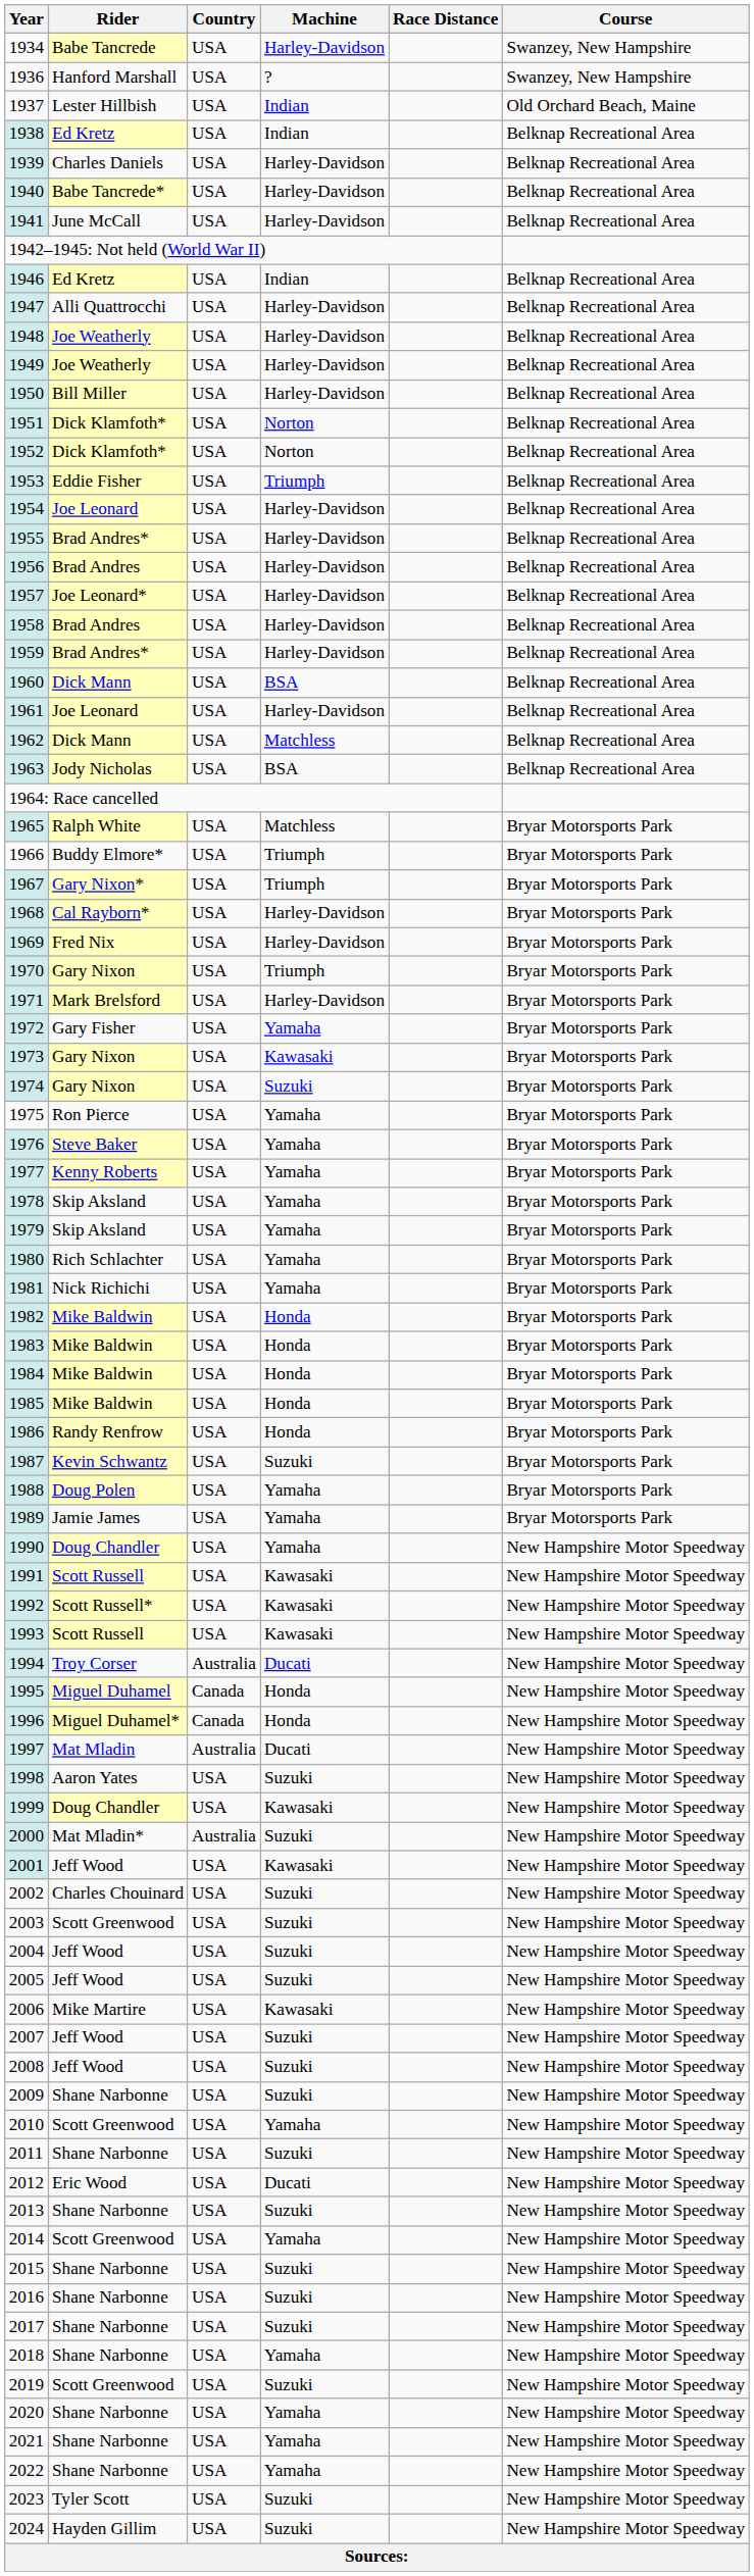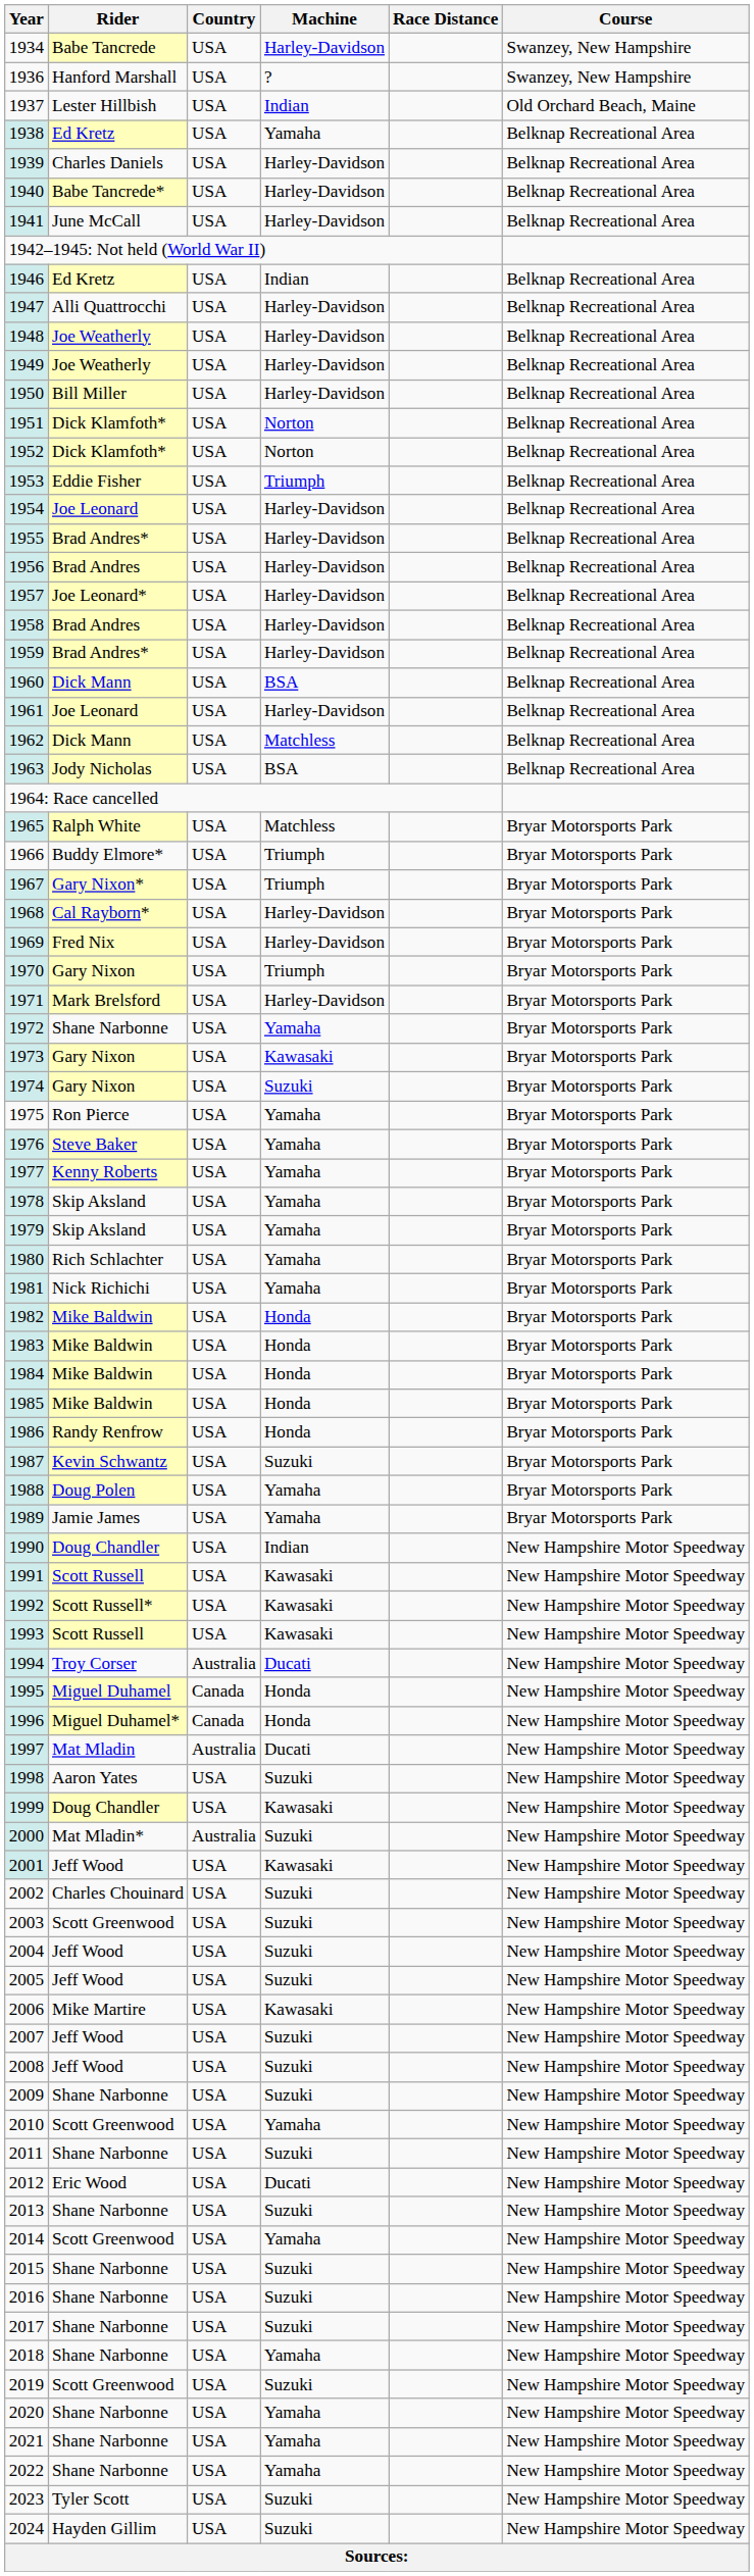 <table class="wikitable sortable" style="font-size: 85%;">
 <tr>
 <th>Year</th>
 <th>Rider</th>
 <th>Country</th>
 <th>Machine</th>
 <th>Race Distance</th>
 <th>Course</th>
 </tr>
 <tr>
 <td>1934</td>
 <td style="background:#ffffbb;">Babe Tancrede</td>
 <td>USA</td>
 <td><a href='#'>Harley-Davidson</a></td>
 <td></td>
 <td> Swanzey, New Hampshire</td>
 </tr>
 <tr>
 <td>1936</td>
 <td>Hanford Marshall</td>
 <td>USA</td>
 <td>?</td>
 <td></td>
 <td> Swanzey, New Hampshire</td>
 </tr>
 <tr>
 <td>1937</td>
 <td>Lester Hillbish</td>
 <td>USA</td>
 <td><a href='#'>Indian</a></td>
 <td></td>
 <td> Old Orchard Beach, Maine</td>
 </tr>
 <tr>
 <td style="background:#cfecec;">1938</td>
 <td style="background:#ffffbb;"><a href='#'>Ed Kretz</a></td>
 <td>USA</td>
-<td>Indian</td>
+<td>Yamaha</td>
 <td></td>
 <td> Belknap Recreational Area</td>
 </tr>
 <tr>
 <td style="background:#cfecec;">1939</td>
 <td>Charles Daniels</td>
 <td>USA</td>
 <td>Harley-Davidson</td>
 <td></td>
 <td> Belknap Recreational Area</td>
 </tr>
 <tr>
 <td style="background:#cfecec;">1940</td>
 <td style="background:#ffffbb;">Babe Tancrede*</td>
 <td>USA</td>
 <td>Harley-Davidson</td>
 <td></td>
 <td> Belknap Recreational Area</td>
 </tr>
 <tr>
 <td style="background:#cfecec;">1941</td>
 <td>June McCall</td>
 <td>USA</td>
 <td>Harley-Davidson</td>
 <td></td>
 <td> Belknap Recreational Area</td>
 </tr>
 <tr>
 <td colspan=5>1942–1945: Not held (<a href='#'>World War II</a>)</td>
 </tr>
 <tr>
 <td style="background:#cfecec;">1946</td>
 <td style="background:#ffffbb;">Ed Kretz</td>
 <td>USA</td>
 <td>Indian</td>
 <td></td>
 <td> Belknap Recreational Area</td>
 </tr>
 <tr>
 <td style="background:#cfecec;">1947</td>
 <td>Alli Quattrocchi</td>
 <td>USA</td>
 <td>Harley-Davidson</td>
 <td></td>
 <td> Belknap Recreational Area</td>
 </tr>
 <tr>
 <td style="background:#cfecec;">1948</td>
 <td style="background:#ffffbb;"><a href='#'>Joe Weatherly</a></td>
 <td>USA</td>
 <td>Harley-Davidson</td>
 <td></td>
 <td> Belknap Recreational Area</td>
 </tr>
 <tr>
 <td style="background:#cfecec;">1949</td>
 <td style="background:#ffffbb;">Joe Weatherly</td>
 <td>USA</td>
 <td>Harley-Davidson</td>
 <td></td>
 <td> Belknap Recreational Area</td>
 </tr>
 <tr>
 <td style="background:#cfecec;">1950</td>
 <td style="background:#ffffbb;">Bill Miller</td>
 <td>USA</td>
 <td>Harley-Davidson</td>
 <td></td>
 <td> Belknap Recreational Area</td>
 </tr>
 <tr>
 <td style="background:#cfecec;">1951</td>
 <td style="background:#ffffbb;">Dick Klamfoth*</td>
 <td>USA</td>
 <td><a href='#'>Norton</a></td>
 <td></td>
 <td> Belknap Recreational Area</td>
 </tr>
 <tr>
 <td style="background:#cfecec;">1952</td>
 <td style="background:#ffffbb;">Dick Klamfoth*</td>
 <td>USA</td>
 <td>Norton</td>
 <td></td>
 <td> Belknap Recreational Area</td>
 </tr>
 <tr>
 <td style="background:#cfecec;">1953</td>
 <td style="background:#ffffbb;">Eddie Fisher</td>
 <td>USA</td>
 <td><a href='#'>Triumph</a></td>
 <td></td>
 <td> Belknap Recreational Area</td>
 </tr>
 <tr>
 <td style="background:#cfecec;">1954</td>
 <td style="background:#ffffbb;"><a href='#'>Joe Leonard</a></td>
 <td>USA</td>
 <td>Harley-Davidson</td>
 <td></td>
 <td> Belknap Recreational Area</td>
 </tr>
 <tr>
 <td style="background:#cfecec;">1955</td>
 <td style="background:#ffffbb;">Brad Andres*</td>
 <td>USA</td>
 <td>Harley-Davidson</td>
 <td></td>
 <td> Belknap Recreational Area</td>
 </tr>
 <tr>
 <td style="background:#cfecec;">1956</td>
 <td style="background:#ffffbb;">Brad Andres</td>
 <td>USA</td>
 <td>Harley-Davidson</td>
 <td></td>
 <td> Belknap Recreational Area</td>
 </tr>
 <tr>
 <td style="background:#cfecec;">1957</td>
 <td style="background:#ffffbb;">Joe Leonard*</td>
 <td>USA</td>
 <td>Harley-Davidson</td>
 <td></td>
 <td> Belknap Recreational Area</td>
 </tr>
 <tr>
 <td style="background:#cfecec;">1958</td>
 <td style="background:#ffffbb;">Brad Andres</td>
 <td>USA</td>
 <td>Harley-Davidson</td>
 <td></td>
 <td> Belknap Recreational Area</td>
 </tr>
 <tr>
 <td style="background:#cfecec;">1959</td>
 <td style="background:#ffffbb;">Brad Andres*</td>
 <td>USA</td>
 <td>Harley-Davidson</td>
 <td></td>
 <td> Belknap Recreational Area</td>
 </tr>
 <tr>
 <td style="background:#cfecec;">1960</td>
 <td style="background:#ffffbb;"><a href='#'>Dick Mann</a></td>
 <td>USA</td>
 <td><a href='#'>BSA</a></td>
 <td></td>
 <td> Belknap Recreational Area</td>
 </tr>
 <tr>
 <td style="background:#cfecec;">1961</td>
 <td style="background:#ffffbb;">Joe Leonard</td>
 <td>USA</td>
 <td>Harley-Davidson</td>
 <td></td>
 <td> Belknap Recreational Area</td>
 </tr>
 <tr>
 <td style="background:#cfecec;">1962</td>
 <td style="background:#ffffbb;">Dick Mann</td>
 <td>USA</td>
 <td><a href='#'>Matchless</a></td>
 <td></td>
 <td> Belknap Recreational Area</td>
 </tr>
 <tr>
 <td style="background:#cfecec;">1963</td>
 <td style="background:#ffffbb;">Jody Nicholas</td>
 <td>USA</td>
 <td>BSA</td>
 <td></td>
 <td> Belknap Recreational Area</td>
 </tr>
 <tr>
 <td colspan=5>1964: Race cancelled</td>
 </tr>
 <tr>
 <td style="background:#cfecec;">1965</td>
 <td style="background:#ffffbb;">Ralph White</td>
 <td>USA</td>
 <td>Matchless</td>
 <td></td>
 <td> Bryar Motorsports Park</td>
 </tr>
 <tr>
 <td>1966</td>
 <td>Buddy Elmore*</td>
 <td>USA</td>
 <td>Triumph</td>
 <td></td>
 <td> Bryar Motorsports Park</td>
 </tr>
 <tr>
 <td style="background:#cfecec;">1967</td>
 <td style="background:#ffffbb;"><a href='#'>Gary Nixon</a>*</td>
 <td>USA</td>
 <td>Triumph</td>
 <td></td>
 <td> Bryar Motorsports Park</td>
 </tr>
 <tr>
 <td style="background:#cfecec;">1968</td>
 <td style="background:#ffffbb;"><a href='#'>Cal Rayborn</a>*</td>
 <td>USA</td>
 <td>Harley-Davidson</td>
 <td></td>
 <td> Bryar Motorsports Park</td>
 </tr>
 <tr>
 <td style="background:#cfecec;">1969</td>
 <td style="background:#ffffbb;">Fred Nix</td>
 <td>USA</td>
 <td>Harley-Davidson</td>
 <td></td>
 <td> Bryar Motorsports Park</td>
 </tr>
 <tr>
 <td style="background:#cfecec;">1970</td>
 <td style="background:#ffffbb;">Gary Nixon</td>
 <td>USA</td>
 <td>Triumph</td>
 <td></td>
 <td> Bryar Motorsports Park</td>
 </tr>
 <tr>
 <td style="background:#cfecec;">1971</td>
 <td style="background:#ffffbb;">Mark Brelsford</td>
 <td>USA</td>
 <td>Harley-Davidson</td>
 <td></td>
 <td> Bryar Motorsports Park</td>
 </tr>
 <tr>
 <td style="background:#cfecec;">1972</td>
-<td>Gary Fisher</td>
+<td>Shane Narbonne</td>
 <td>USA</td>
 <td><a href='#'>Yamaha</a></td>
 <td></td>
 <td> Bryar Motorsports Park</td>
 </tr>
 <tr>
 <td style="background:#cfecec;">1973</td>
 <td style="background:#ffffbb;">Gary Nixon</td>
 <td>USA</td>
 <td><a href='#'>Kawasaki</a></td>
 <td></td>
 <td> Bryar Motorsports Park</td>
 </tr>
 <tr>
 <td style="background:#cfecec;">1974</td>
 <td style="background:#ffffbb;">Gary Nixon</td>
 <td>USA</td>
 <td><a href='#'>Suzuki</a></td>
 <td></td>
 <td> Bryar Motorsports Park</td>
 </tr>
 <tr>
 <td>1975</td>
 <td>Ron Pierce</td>
 <td>USA</td>
 <td>Yamaha</td>
 <td></td>
 <td> Bryar Motorsports Park</td>
 </tr>
 <tr>
 <td style="background:#cfecec;">1976</td>
 <td style="background:#ffffbb;"><a href='#'>Steve Baker</a></td>
 <td>USA</td>
 <td>Yamaha</td>
 <td></td>
 <td> Bryar Motorsports Park</td>
 </tr>
 <tr>
 <td style="background:#cfecec;">1977</td>
 <td style="background:#ffffbb;"><a href='#'>Kenny Roberts</a></td>
 <td>USA</td>
 <td>Yamaha</td>
 <td></td>
 <td> Bryar Motorsports Park</td>
 </tr>
 <tr>
 <td style="background:#cfecec;">1978</td>
 <td>Skip Aksland</td>
 <td>USA</td>
 <td>Yamaha</td>
 <td></td>
 <td> Bryar Motorsports Park</td>
 </tr>
 <tr>
 <td style="background:#cfecec;">1979</td>
 <td>Skip Aksland</td>
 <td>USA</td>
 <td>Yamaha</td>
 <td></td>
 <td> Bryar Motorsports Park</td>
 </tr>
 <tr>
 <td style="background:#cfecec;">1980</td>
 <td>Rich Schlachter</td>
 <td>USA</td>
 <td>Yamaha</td>
 <td></td>
 <td> Bryar Motorsports Park</td>
 </tr>
 <tr>
 <td style="background:#cfecec;">1981</td>
 <td>Nick Richichi</td>
 <td>USA</td>
 <td>Yamaha</td>
 <td></td>
 <td> Bryar Motorsports Park</td>
 </tr>
 <tr>
 <td style="background:#cfecec;">1982</td>
 <td style="background:#ffffbb;"><a href='#'>Mike Baldwin</a></td>
 <td>USA</td>
 <td><a href='#'>Honda</a></td>
 <td></td>
 <td> Bryar Motorsports Park</td>
 </tr>
 <tr>
 <td style="background:#cfecec;">1983</td>
 <td style="background:#ffffbb;">Mike Baldwin</td>
 <td>USA</td>
 <td>Honda</td>
 <td></td>
 <td> Bryar Motorsports Park</td>
 </tr>
 <tr>
 <td style="background:#cfecec;">1984</td>
 <td style="background:#ffffbb;">Mike Baldwin</td>
 <td>USA</td>
 <td>Honda</td>
 <td></td>
 <td> Bryar Motorsports Park</td>
 </tr>
 <tr>
 <td style="background:#cfecec;">1985</td>
 <td style="background:#ffffbb;">Mike Baldwin</td>
 <td>USA</td>
 <td>Honda</td>
 <td></td>
 <td> Bryar Motorsports Park</td>
 </tr>
 <tr>
 <td style="background:#cfecec;">1986</td>
 <td style="background:#ffffbb;">Randy Renfrow</td>
 <td>USA</td>
 <td>Honda</td>
 <td></td>
 <td> Bryar Motorsports Park</td>
 </tr>
 <tr>
 <td style="background:#cfecec;">1987</td>
 <td style="background:#ffffbb;"><a href='#'>Kevin Schwantz</a></td>
 <td>USA</td>
 <td>Suzuki</td>
 <td></td>
 <td> Bryar Motorsports Park</td>
 </tr>
 <tr>
 <td style="background:#cfecec;">1988</td>
 <td style="background:#ffffbb;"><a href='#'>Doug Polen</a></td>
 <td>USA</td>
 <td>Yamaha</td>
 <td></td>
 <td> Bryar Motorsports Park</td>
 </tr>
 <tr>
 <td style="background:#cfecec;">1989</td>
 <td>Jamie James</td>
 <td>USA</td>
 <td>Yamaha</td>
 <td></td>
 <td> Bryar Motorsports Park</td>
 </tr>
 <tr>
 <td style="background:#cfecec;">1990</td>
 <td style="background:#ffffbb;"><a href='#'>Doug Chandler</a></td>
 <td>USA</td>
-<td>Yamaha</td>
+<td>Indian</td>
 <td></td>
 <td> New Hampshire Motor Speedway</td>
 </tr>
 <tr>
 <td style="background:#cfecec;">1991</td>
 <td style="background:#ffffbb;"><a href='#'>Scott Russell</a></td>
 <td>USA</td>
 <td>Kawasaki</td>
 <td></td>
 <td> New Hampshire Motor Speedway</td>
 </tr>
 <tr>
 <td style="background:#cfecec;">1992</td>
 <td style="background:#ffffbb;">Scott Russell*</td>
 <td>USA</td>
 <td>Kawasaki</td>
 <td></td>
 <td> New Hampshire Motor Speedway</td>
 </tr>
 <tr>
 <td style="background:#cfecec;">1993</td>
 <td style="background:#ffffbb;">Scott Russell</td>
 <td>USA</td>
 <td>Kawasaki</td>
 <td></td>
 <td> New Hampshire Motor Speedway</td>
 </tr>
 <tr>
 <td style="background:#cfecec;">1994</td>
 <td><a href='#'>Troy Corser</a></td>
 <td>Australia</td>
 <td><a href='#'>Ducati</a></td>
 <td></td>
 <td> New Hampshire Motor Speedway</td>
 </tr>
 <tr>
 <td style="background:#cfecec;">1995</td>
 <td style="background:#ffffbb;"><a href='#'>Miguel Duhamel</a></td>
 <td>Canada</td>
 <td>Honda</td>
 <td></td>
 <td> New Hampshire Motor Speedway</td>
 </tr>
 <tr>
 <td style="background:#cfecec;">1996</td>
 <td style="background:#ffffbb;">Miguel Duhamel*</td>
 <td>Canada</td>
 <td>Honda</td>
 <td></td>
 <td> New Hampshire Motor Speedway</td>
 </tr>
 <tr>
 <td style="background:#cfecec;">1997</td>
 <td><a href='#'>Mat Mladin</a></td>
 <td>Australia</td>
 <td>Ducati</td>
 <td></td>
 <td> New Hampshire Motor Speedway</td>
 </tr>
 <tr>
 <td style="background:#cfecec;">1998</td>
 <td>Aaron Yates</td>
 <td>USA</td>
 <td>Suzuki</td>
 <td></td>
 <td> New Hampshire Motor Speedway</td>
 </tr>
 <tr>
 <td style="background:#cfecec;">1999</td>
 <td style="background:#ffffbb;">Doug Chandler</td>
 <td>USA</td>
 <td>Kawasaki</td>
 <td></td>
 <td> New Hampshire Motor Speedway</td>
 </tr>
 <tr>
 <td style="background:#cfecec;">2000</td>
 <td>Mat Mladin*</td>
 <td>Australia</td>
 <td>Suzuki</td>
 <td></td>
 <td> New Hampshire Motor Speedway</td>
 </tr>
 <tr>
 <td style="background:#cfecec;">2001</td>
 <td>Jeff Wood</td>
 <td>USA</td>
 <td>Kawasaki</td>
 <td></td>
 <td> New Hampshire Motor Speedway</td>
 </tr>
 <tr>
 <td>2002</td>
 <td>Charles Chouinard</td>
 <td>USA</td>
 <td>Suzuki</td>
 <td></td>
 <td> New Hampshire Motor Speedway</td>
 </tr>
 <tr>
 <td>2003</td>
 <td>Scott Greenwood</td>
 <td>USA</td>
 <td>Suzuki</td>
 <td></td>
 <td> New Hampshire Motor Speedway</td>
 </tr>
 <tr>
 <td>2004</td>
 <td>Jeff Wood</td>
 <td>USA</td>
 <td>Suzuki</td>
 <td></td>
 <td> New Hampshire Motor Speedway</td>
 </tr>
 <tr>
 <td>2005</td>
 <td>Jeff Wood</td>
 <td>USA</td>
 <td>Suzuki</td>
 <td></td>
 <td> New Hampshire Motor Speedway</td>
 </tr>
 <tr>
 <td>2006</td>
 <td>Mike Martire</td>
 <td>USA</td>
 <td>Kawasaki</td>
 <td></td>
 <td> New Hampshire Motor Speedway</td>
 </tr>
 <tr>
 <td>2007</td>
 <td>Jeff Wood</td>
 <td>USA</td>
 <td>Suzuki</td>
 <td></td>
 <td> New Hampshire Motor Speedway</td>
 </tr>
 <tr>
 <td>2008</td>
 <td>Jeff Wood</td>
 <td>USA</td>
 <td>Suzuki</td>
 <td></td>
 <td> New Hampshire Motor Speedway</td>
 </tr>
 <tr>
 <td>2009</td>
 <td>Shane Narbonne</td>
 <td>USA</td>
 <td>Suzuki</td>
 <td></td>
 <td> New Hampshire Motor Speedway</td>
 </tr>
 <tr>
 <td>2010</td>
 <td>Scott Greenwood</td>
 <td>USA</td>
 <td>Yamaha</td>
 <td></td>
 <td> New Hampshire Motor Speedway</td>
 </tr>
 <tr>
 <td>2011</td>
 <td>Shane Narbonne</td>
 <td>USA</td>
 <td>Suzuki</td>
 <td></td>
 <td> New Hampshire Motor Speedway</td>
 </tr>
 <tr>
 <td>2012</td>
 <td>Eric Wood</td>
 <td>USA</td>
 <td>Ducati</td>
 <td></td>
 <td> New Hampshire Motor Speedway</td>
 </tr>
 <tr>
 <td>2013</td>
 <td>Shane Narbonne</td>
 <td>USA</td>
 <td>Suzuki</td>
 <td></td>
 <td> New Hampshire Motor Speedway</td>
 </tr>
 <tr>
 <td>2014</td>
 <td>Scott Greenwood</td>
 <td>USA</td>
 <td>Yamaha</td>
 <td></td>
 <td> New Hampshire Motor Speedway</td>
 </tr>
 <tr>
 <td>2015</td>
 <td>Shane Narbonne</td>
 <td>USA</td>
 <td>Suzuki</td>
 <td></td>
 <td> New Hampshire Motor Speedway</td>
 </tr>
 <tr>
 <td>2016</td>
 <td>Shane Narbonne</td>
 <td>USA</td>
 <td>Suzuki</td>
 <td></td>
 <td> New Hampshire Motor Speedway</td>
 </tr>
 <tr>
 <td>2017</td>
 <td>Shane Narbonne</td>
 <td>USA</td>
 <td>Suzuki</td>
 <td></td>
 <td> New Hampshire Motor Speedway</td>
 </tr>
 <tr>
 <td>2018</td>
 <td>Shane Narbonne</td>
 <td>USA</td>
 <td>Yamaha</td>
 <td></td>
 <td> New Hampshire Motor Speedway</td>
 </tr>
 <tr>
 <td>2019</td>
 <td>Scott Greenwood</td>
 <td>USA</td>
 <td>Suzuki</td>
 <td></td>
 <td> New Hampshire Motor Speedway</td>
 </tr>
 <tr>
 <td>2020</td>
 <td>Shane Narbonne</td>
 <td>USA</td>
 <td>Yamaha</td>
 <td></td>
 <td> New Hampshire Motor Speedway</td>
 </tr>
 <tr>
 <td>2021</td>
 <td>Shane Narbonne</td>
 <td>USA</td>
 <td>Yamaha</td>
 <td></td>
 <td> New Hampshire Motor Speedway</td>
 </tr>
 <tr>
 <td>2022</td>
 <td>Shane Narbonne</td>
 <td>USA</td>
 <td>Yamaha</td>
 <td></td>
 <td> New Hampshire Motor Speedway</td>
 </tr>
 <tr>
 <td>2023</td>
 <td>Tyler Scott</td>
 <td>USA</td>
 <td>Suzuki</td>
 <td></td>
 <td> New Hampshire Motor Speedway</td>
 </tr>
 <tr>
 <td>2024</td>
 <td>Hayden Gillim</td>
 <td>USA</td>
 <td>Suzuki</td>
 <td></td>
 <td> New Hampshire Motor Speedway</td>
 </tr>
 <tr>
 <th colspan=6>Sources:</th>
 </tr>
 </table>
